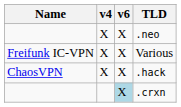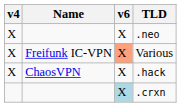 <table class="wikitable sortable">
 <tr>
+<th>v4</th>
 <th>Name</th>
-<th>v4</th>
 <th>v6</th>
 <th>TLD</th>
 </tr>
 <tr>
+<td>X</td>
 <td></td>
-<td>X</td>
 <td>X</td>
 <td><code>.neo</code></td>
 </tr>
 <tr>
+<td>X</td>
 <td><a href='#'>Freifunk</a> IC-VPN</td>
-<td>X</td>
-<td>X</td>
+<td style="background: lightsalmon;">X</td>
 <td>Various</td>
 </tr>
 <tr>
+<td>X</td>
 <td><a href='#'>ChaosVPN</a></td>
-<td>X</td>
 <td>X</td>
 <td><code>.hack</code></td>
 </tr>
 <tr>
 <td></td>
 <td></td>
 <td style="background: lightblue;">X</td>
 <td><code>.crxn</code></td>
 </tr>
 </table>
